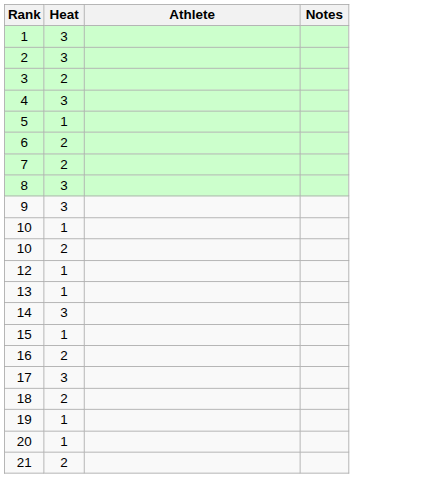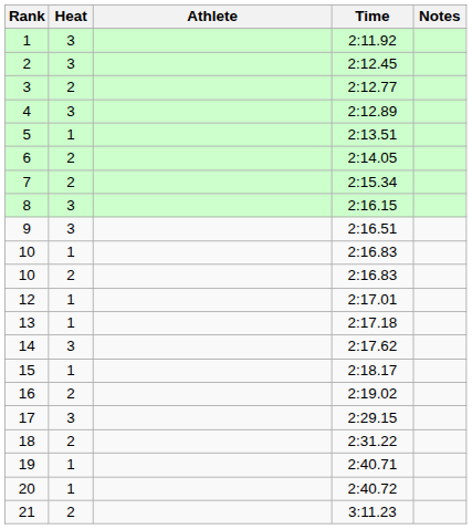 <table class="wikitable" style="text-align:center">
 <tr>
 <th width=40>Rank</th>
 <th width=40>Heat</th>
 <th width=250>Athlete</th>
+<th width=80>Time</th>
 <th width=50>Notes</th>
 </tr>
 <tr bgcolor=#ccffcc>
 <td>1</td>
 <td>3</td>
 <td align=left></td>
+<td>2:11.92</td>
 <td></td>
 </tr>
 <tr bgcolor=#ccffcc>
 <td>2</td>
 <td>3</td>
 <td align=left></td>
+<td>2:12.45</td>
 <td></td>
 </tr>
 <tr bgcolor=#ccffcc>
 <td>3</td>
 <td>2</td>
 <td align=left></td>
+<td>2:12.77</td>
 <td></td>
 </tr>
 <tr bgcolor=#ccffcc>
 <td>4</td>
 <td>3</td>
 <td align=left></td>
+<td>2:12.89</td>
 <td></td>
 </tr>
 <tr bgcolor=#ccffcc>
 <td>5</td>
 <td>1</td>
 <td align=left></td>
+<td>2:13.51</td>
 <td></td>
 </tr>
 <tr bgcolor=#ccffcc>
 <td>6</td>
 <td>2</td>
 <td align=left></td>
+<td>2:14.05</td>
 <td></td>
 </tr>
 <tr bgcolor=#ccffcc>
 <td>7</td>
 <td>2</td>
 <td align=left></td>
+<td>2:15.34</td>
 <td></td>
 </tr>
 <tr bgcolor=#ccffcc>
 <td>8</td>
 <td>3</td>
 <td align=left></td>
+<td>2:16.15</td>
 <td></td>
 </tr>
 <tr>
 <td>9</td>
 <td>3</td>
 <td align=left></td>
+<td>2:16.51</td>
 <td></td>
 </tr>
 <tr>
 <td>10</td>
 <td>1</td>
 <td align=left></td>
+<td>2:16.83</td>
 <td></td>
 </tr>
 <tr>
 <td>10</td>
 <td>2</td>
 <td align=left></td>
+<td>2:16.83</td>
 <td></td>
 </tr>
 <tr>
 <td>12</td>
 <td>1</td>
 <td align=left></td>
+<td>2:17.01</td>
 <td></td>
 </tr>
 <tr>
 <td>13</td>
 <td>1</td>
 <td align=left></td>
+<td>2:17.18</td>
 <td></td>
 </tr>
 <tr>
 <td>14</td>
 <td>3</td>
 <td align=left></td>
+<td>2:17.62</td>
 <td></td>
 </tr>
 <tr>
 <td>15</td>
 <td>1</td>
 <td align=left></td>
+<td>2:18.17</td>
 <td></td>
 </tr>
 <tr>
 <td>16</td>
 <td>2</td>
 <td align=left></td>
+<td>2:19.02</td>
 <td></td>
 </tr>
 <tr>
 <td>17</td>
 <td>3</td>
 <td align=left></td>
+<td>2:29.15</td>
 <td></td>
 </tr>
 <tr>
 <td>18</td>
 <td>2</td>
 <td align=left></td>
+<td>2:31.22</td>
 <td></td>
 </tr>
 <tr>
 <td>19</td>
 <td>1</td>
 <td align=left></td>
+<td>2:40.71</td>
 <td></td>
 </tr>
 <tr>
 <td>20</td>
 <td>1</td>
 <td align=left></td>
+<td>2:40.72</td>
 <td></td>
 </tr>
 <tr>
 <td>21</td>
 <td>2</td>
 <td align=left></td>
+<td>3:11.23</td>
 <td></td>
 </tr>
 </table>
